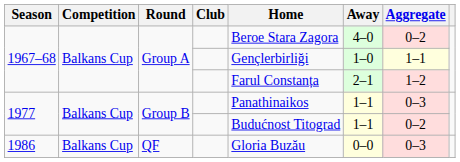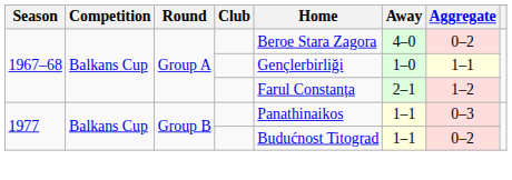 <table class="wikitable" mw-collapsible mw-collapsed">
 <tr>
 <th>Season</th>
 <th>Competition</th>
 <th>Round</th>
 <th>Club</th>
 <th>Home</th>
 <th>Away</th>
 <th><a href='#'>Aggregate</a></th>
 <th></th>
 </tr>
 <tr>
 <td Rowspan=3><a href='#'>1967–68</a></td>
 <td Rowspan=3><a href='#'>Balkans Cup</a></td>
 <td Rowspan=3><a href='#'>Group A</a></td>
 <td></td>
 <td><a href='#'>Beroe Stara Zagora</a></td>
 <td style="text-align:center; background:#dfd;">4–0</td>
 <td style="text-align:center; background:#fdd;">0–2</td>
 <td rowspan=3 style="text-align:center;"> </td>
 </tr>
 <tr>
 <td></td>
 <td><a href='#'>Gençlerbirliği</a></td>
 <td style="text-align:center; background:#dfd;">1–0</td>
 <td style="text-align:center; background:#ffd;">1–1</td>
 </tr>
 <tr>
 <td></td>
 <td><a href='#'>Farul Constanța</a></td>
 <td style="text-align:center; background:#dfd;">2–1</td>
 <td style="text-align:center; background:#fdd;">1–2</td>
 </tr>
 <tr>
 <td Rowspan=2><a href='#'>1977</a></td>
 <td Rowspan=2><a href='#'>Balkans Cup</a></td>
 <td Rowspan=2><a href='#'>Group B</a></td>
 <td></td>
 <td><a href='#'>Panathinaikos</a></td>
 <td style="text-align:center; background:#ffd;">1–1</td>
 <td style="text-align:center; background:#fdd;">0–3</td>
 <td rowspan=2 style="text-align:center;"> </td>
 </tr>
 <tr>
 <td></td>
 <td><a href='#'>Budućnost Titograd</a></td>
 <td style="text-align:center; background:#ffd;">1–1</td>
 <td style="text-align:center; background:#fdd;">0–2</td>
 </tr>
-<tr>
-<td><a href='#'>1986</a></td>
-<td><a href='#'>Balkans Cup</a></td>
-<td><a href='#'>QF</a></td>
-<td></td>
-<td><a href='#'>Gloria Buzău</a></td>
-<td style="text-align:center; background:#ffd;">0–0</td>
-<td style="text-align:center; background:#fdd;">0–3</td>
-<td style="text-align:center;"></td>
-</tr>
 </table>
